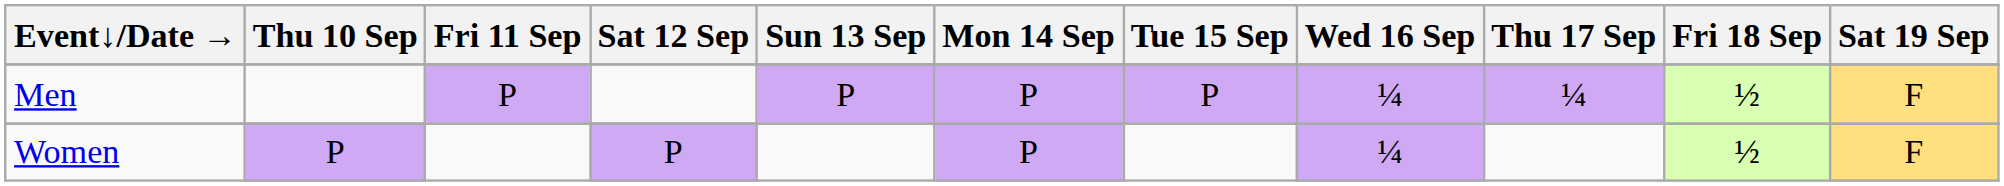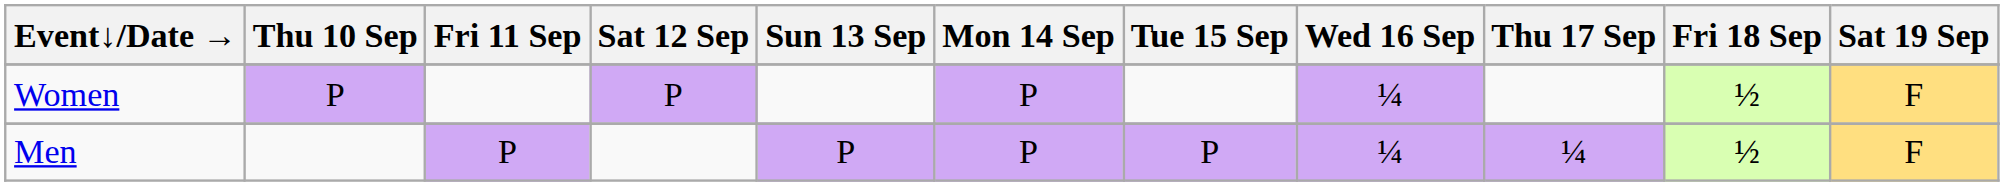 <table class="wikitable" style="margin:0.5em auto; font-size:90%; line-height:1.25em;">
 <tr style="text-align:center;">
 <th>Event↓/Date →</th>
 <th>Thu 10 Sep</th>
 <th>Fri 11 Sep</th>
 <th>Sat 12 Sep</th>
 <th>Sun 13 Sep</th>
 <th>Mon 14 Sep</th>
 <th>Tue 15 Sep</th>
 <th>Wed 16 Sep</th>
 <th>Thu 17 Sep</th>
 <th>Fri 18 Sep</th>
 <th>Sat 19 Sep</th>
 </tr>
 <tr>
 </tr>
 <tr style="text-align:center;">
+<td style="text-align:left;"><a href='#'>Women</a></td>
+<td style="background-color:#D0A9F5;">P</td>
+<td></td>
+<td style="background-color:#D0A9F5;">P</td>
+<td></td>
+<td style="background-color:#D0A9F5;">P</td>
+<td></td>
+<td style="background-color:#D0A9F5;">¼</td>
+<td></td>
+<td style="background-color:#D9FFB2;">½</td>
+<td style="background-color:#FFDF80;">F</td>
+</tr>
+<tr>
+</tr>
+<tr style="text-align:center;">
 <td style="text-align:left;"><a href='#'>Men</a></td>
 <td></td>
 <td style="background-color:#D0A9F5;">P</td>
 <td></td>
 <td style="background-color:#D0A9F5;">P</td>
 <td style="background-color:#D0A9F5;">P</td>
 <td style="background-color:#D0A9F5;">P</td>
 <td style="background-color:#D0A9F5;">¼</td>
 <td style="background-color:#D0A9F5;">¼</td>
 <td style="background-color:#D9FFB2;">½</td>
 <td style="background-color:#FFDF80;">F</td>
 </tr>
-<tr>
-</tr>
-<tr style="text-align:center;">
-<td style="text-align:left;"><a href='#'>Women</a></td>
-<td style="background-color:#D0A9F5;">P</td>
-<td></td>
-<td style="background-color:#D0A9F5;">P</td>
-<td></td>
-<td style="background-color:#D0A9F5;">P</td>
-<td></td>
-<td style="background-color:#D0A9F5;">¼</td>
-<td></td>
-<td style="background-color:#D9FFB2;">½</td>
-<td style="background-color:#FFDF80;">F</td>
-</tr>
 </table>
